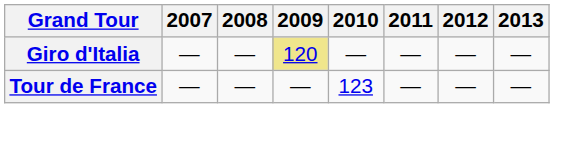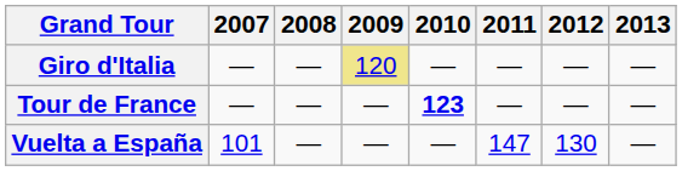 <table class="wikitable plainrowheaders">
 <tr>
 <th scope="col"><a href='#'>Grand Tour</a></th>
 <th scope="col">2007</th>
 <th scope="col">2008</th>
 <th scope="col">2009</th>
 <th scope="col">2010</th>
 <th scope="col">2011</th>
 <th scope="col">2012</th>
 <th scope="col">2013</th>
 </tr>
 <tr style="text-align:center;">
 <th scope="row"> <a href='#'>Giro d'Italia</a></th>
 <td>—</td>
 <td>—</td>
 <td style="background: khaki; text-align:center;"><a href='#'>120</a></td>
 <td>—</td>
 <td>—</td>
 <td>—</td>
 <td>—</td>
 </tr>
 <tr style="text-align:center;">
 <th scope="row"> <a href='#'>Tour de France</a></th>
 <td>—</td>
 <td>—</td>
 <td>—</td>
-<td style="text-align:center;"><a href='#'>123</a></td>
+<td style="text-align:center;"><strong><a href='#'>123</a></strong></td>
 <td>—</td>
 <td>—</td>
 <td>—</td>
 </tr>
+<tr style="text-align:center;">
+<th scope="row"> <a href='#'>Vuelta a España</a></th>
+<td style="text-align:center;"><a href='#'>101</a></td>
+<td>—</td>
+<td>—</td>
+<td>—</td>
+<td style="text-align:center;"><a href='#'>147</a></td>
+<td style="text-align:center;"><a href='#'>130</a></td>
+<td>—</td>
+</tr>
 </table>
